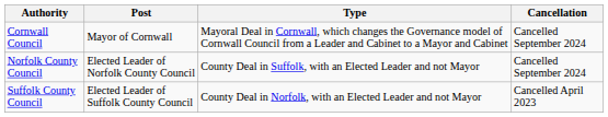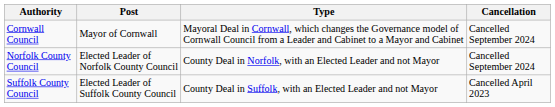 <table class="wikitable sortable">
 <tr>
 <th>Authority</th>
 <th>Post</th>
 <th>Type</th>
 <th>Cancellation</th>
 </tr>
 <tr>
 <td><a href='#'>Cornwall Council</a></td>
 <td>Mayor of Cornwall</td>
 <td>Mayoral Deal in <a href='#'>Cornwall</a>, which changes the Governance model of Cornwall Council from a Leader and Cabinet to a Mayor and Cabinet</td>
 <td>Cancelled September 2024</td>
 </tr>
 <tr>
 <td><a href='#'>Norfolk County Council</a></td>
 <td>Elected Leader of Norfolk County Council</td>
-<td>County Deal in <a href='#'>Suffolk</a>, with an Elected Leader and not Mayor</td>
+<td>County Deal in <a href='#'>Norfolk</a>, with an Elected Leader and not Mayor</td>
 <td>Cancelled September 2024</td>
 </tr>
 <tr>
 <td><a href='#'>Suffolk County Council</a></td>
 <td>Elected Leader of Suffolk County Council</td>
-<td>County Deal in <a href='#'>Norfolk</a>, with an Elected Leader and not Mayor</td>
+<td>County Deal in <a href='#'>Suffolk</a>, with an Elected Leader and not Mayor</td>
 <td>Cancelled April 2023</td>
 </tr>
 </table>
